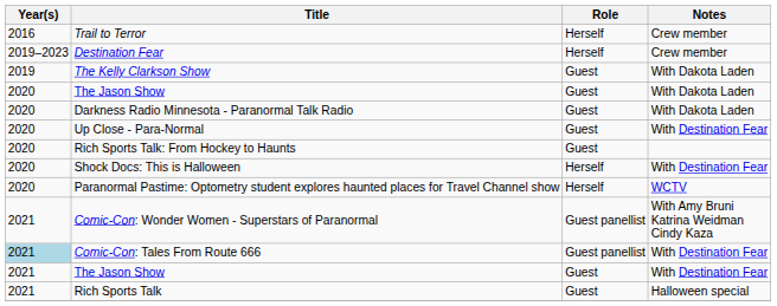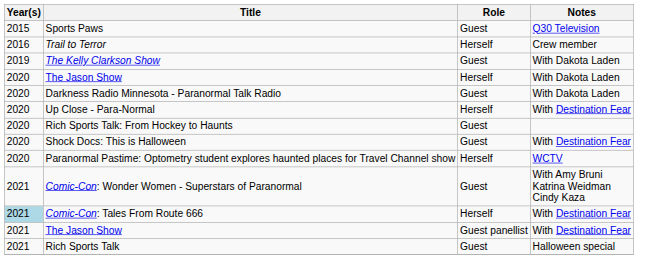 <table class="wikitable sortable">
 <tr>
 <th>Year(s)</th>
 <th>Title</th>
 <th>Role</th>
 <th>Notes</th>
 </tr>
 <tr>
+<td>2015</td>
+<td>Sports Paws</td>
+<td>Guest</td>
+<td><a href='#'>Q30 Television</a></td>
+</tr>
+<tr>
 <td>2016</td>
 <td><em>Trail to Terror</em></td>
-<td>Herself</td>
-<td>Crew member</td>
-</tr>
-<tr>
-<td>2019–2023</td>
-<td><em><a href='#'>Destination Fear</a></em></td>
 <td>Herself</td>
 <td>Crew member</td>
 </tr>
 <tr>
 <td>2019</td>
 <td><em><a href='#'>The Kelly Clarkson Show</a></em></td>
 <td>Guest</td>
 <td>With Dakota Laden</td>
 </tr>
 <tr>
 <td>2020</td>
 <td><a href='#'>The Jason Show</a></td>
-<td>Guest</td>
+<td>Herself</td>
 <td>With Dakota Laden</td>
 </tr>
 <tr>
 <td>2020</td>
 <td>Darkness Radio Minnesota - Paranormal Talk Radio</td>
 <td>Guest</td>
 <td>With Dakota Laden</td>
 </tr>
 <tr>
 <td>2020</td>
 <td>Up Close - Para-Normal</td>
-<td>Guest</td>
+<td>Herself</td>
 <td>With <a href='#'>Destination Fear</a></td>
 </tr>
 <tr>
 <td>2020</td>
 <td>Rich Sports Talk: From Hockey to Haunts</td>
 <td>Guest</td>
 <td></td>
 </tr>
 <tr>
 <td>2020</td>
 <td>Shock Docs: This is Halloween</td>
-<td>Herself</td>
+<td>Guest</td>
 <td>With <a href='#'>Destination Fear</a></td>
 </tr>
 <tr>
 <td>2020</td>
 <td>Paranormal Pastime: Optometry student explores haunted places for Travel Channel show</td>
 <td>Herself</td>
 <td><a href='#'>WCTV</a></td>
 </tr>
 <tr>
 <td>2021</td>
 <td><em><a href='#'>Comic-Con</a></em>: Wonder Women - Superstars of Paranormal</td>
-<td>Guest panellist</td>
+<td>Guest</td>
 <td>With Amy Bruni<br>Katrina Weidman<br> Cindy Kaza</td>
 </tr>
 <tr>
 <td style="background: lightblue;">2021</td>
 <td><em><a href='#'>Comic-Con</a></em>: Tales From Route 666</td>
-<td>Guest panellist</td>
+<td>Herself</td>
 <td>With <a href='#'>Destination Fear</a></td>
 </tr>
 <tr>
 <td>2021</td>
 <td><a href='#'>The Jason Show</a></td>
-<td>Guest</td>
+<td>Guest panellist</td>
 <td>With <a href='#'>Destination Fear</a></td>
 </tr>
 <tr>
 <td>2021</td>
 <td>Rich Sports Talk</td>
 <td>Guest</td>
 <td>Halloween special</td>
 </tr>
 <tr>
 </tr>
 </table>
